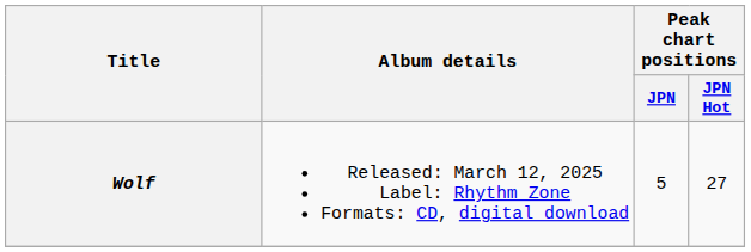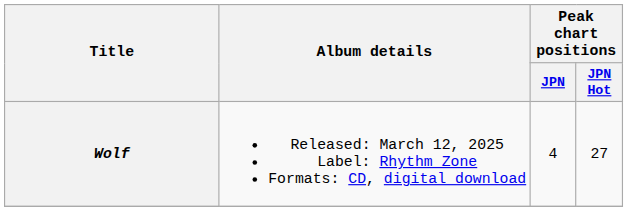 <table class="wikitable plainrowheaders" style="text-align:center;">
 <tr>
 <th scope="col" rowspan="2" style="width:14em;">Title</th>
 <th scope="col" rowspan="2">Album details</th>
 <th scope="col" colspan="2">Peak chart positions</th>
 </tr>
 <tr>
 <th scope="col" style="font-size:90%; width:3em"><a href='#'>JPN</a><br></th>
 <th scope="col" style="font-size:90%; width:3em"><a href='#'>JPN<br>Hot</a><br></th>
 </tr>
 <tr>
 <th scope="row"><em>Wolf</em></th>
 <td><br><ul><li>Released: March 12, 2025</li><li>Label: <a href='#'>Rhythm Zone</a></li><li>Formats: <a href='#'>CD</a>, <a href='#'>digital download</a></li></ul></td>
-<td>5</td>
+<td>4</td>
 <td>27</td>
 </tr>
 <tr>
 </tr>
 </table>
